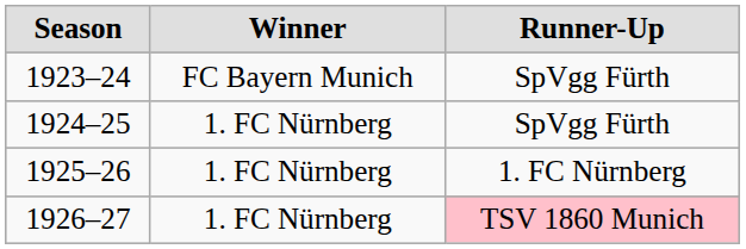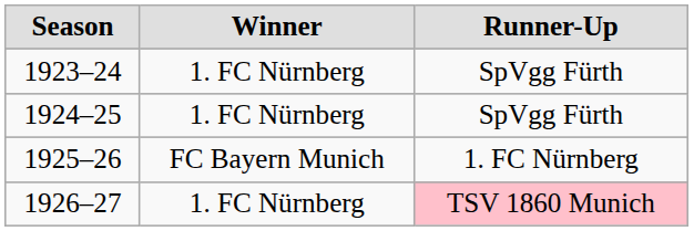 <table class="wikitable">
 <tr align="center" style="background:#dfdfdf">
 <td width="70"><strong>Season</strong></td>
 <td width="150"><strong>Winner</strong></td>
 <td width="150"><strong>Runner-Up</strong></td>
 </tr>
 <tr align="center">
 <td>1923–24</td>
-<td>FC Bayern Munich</td>
+<td>1. FC Nürnberg</td>
 <td>SpVgg Fürth</td>
 </tr>
 <tr align="center">
 <td>1924–25</td>
 <td>1. FC Nürnberg</td>
 <td>SpVgg Fürth</td>
 </tr>
 <tr align="center">
 <td>1925–26</td>
-<td>1. FC Nürnberg</td>
+<td>FC Bayern Munich</td>
 <td>1. FC Nürnberg</td>
 </tr>
 <tr align="center">
 <td>1926–27</td>
 <td>1. FC Nürnberg</td>
 <td style="background: pink;">TSV 1860 Munich</td>
 </tr>
 </table>
